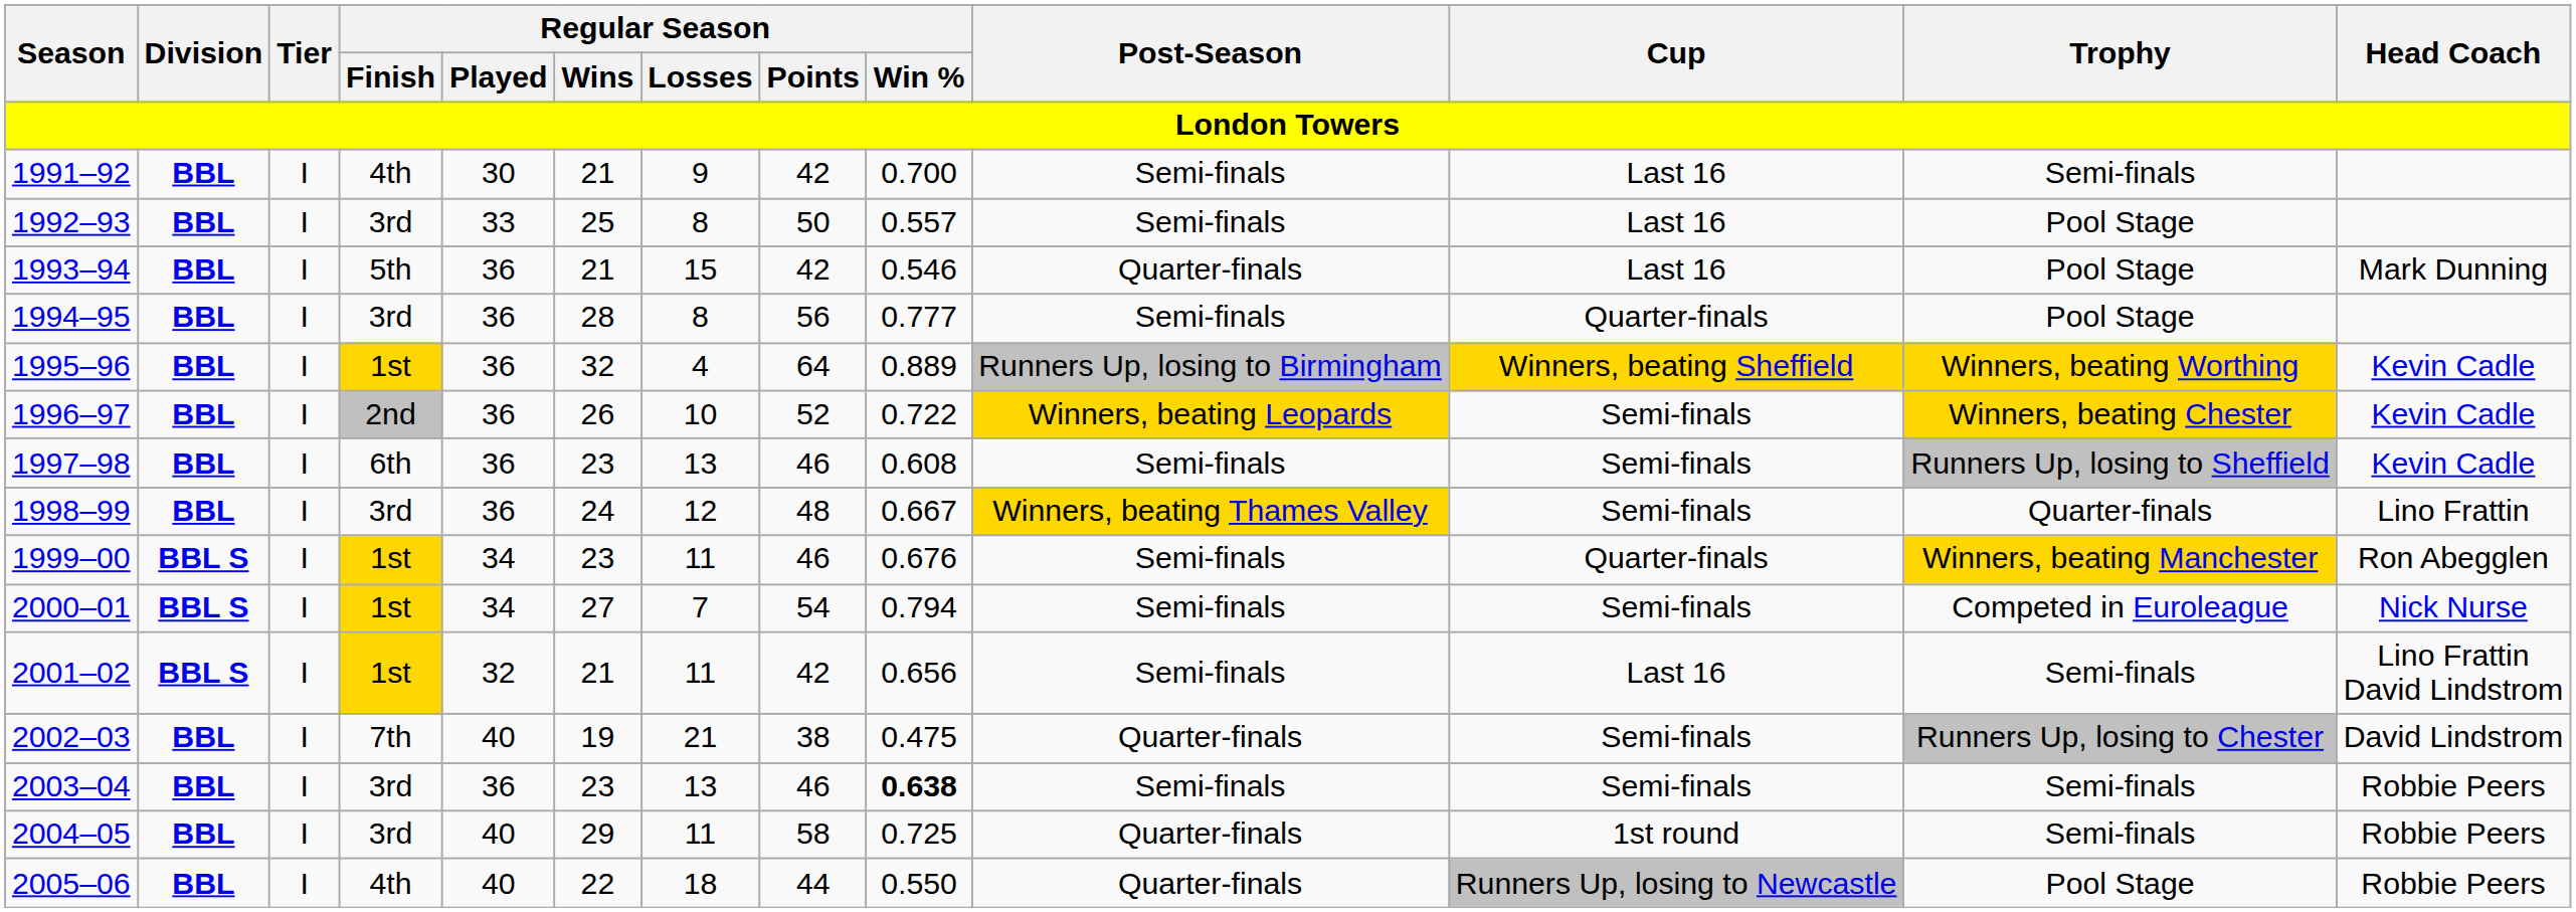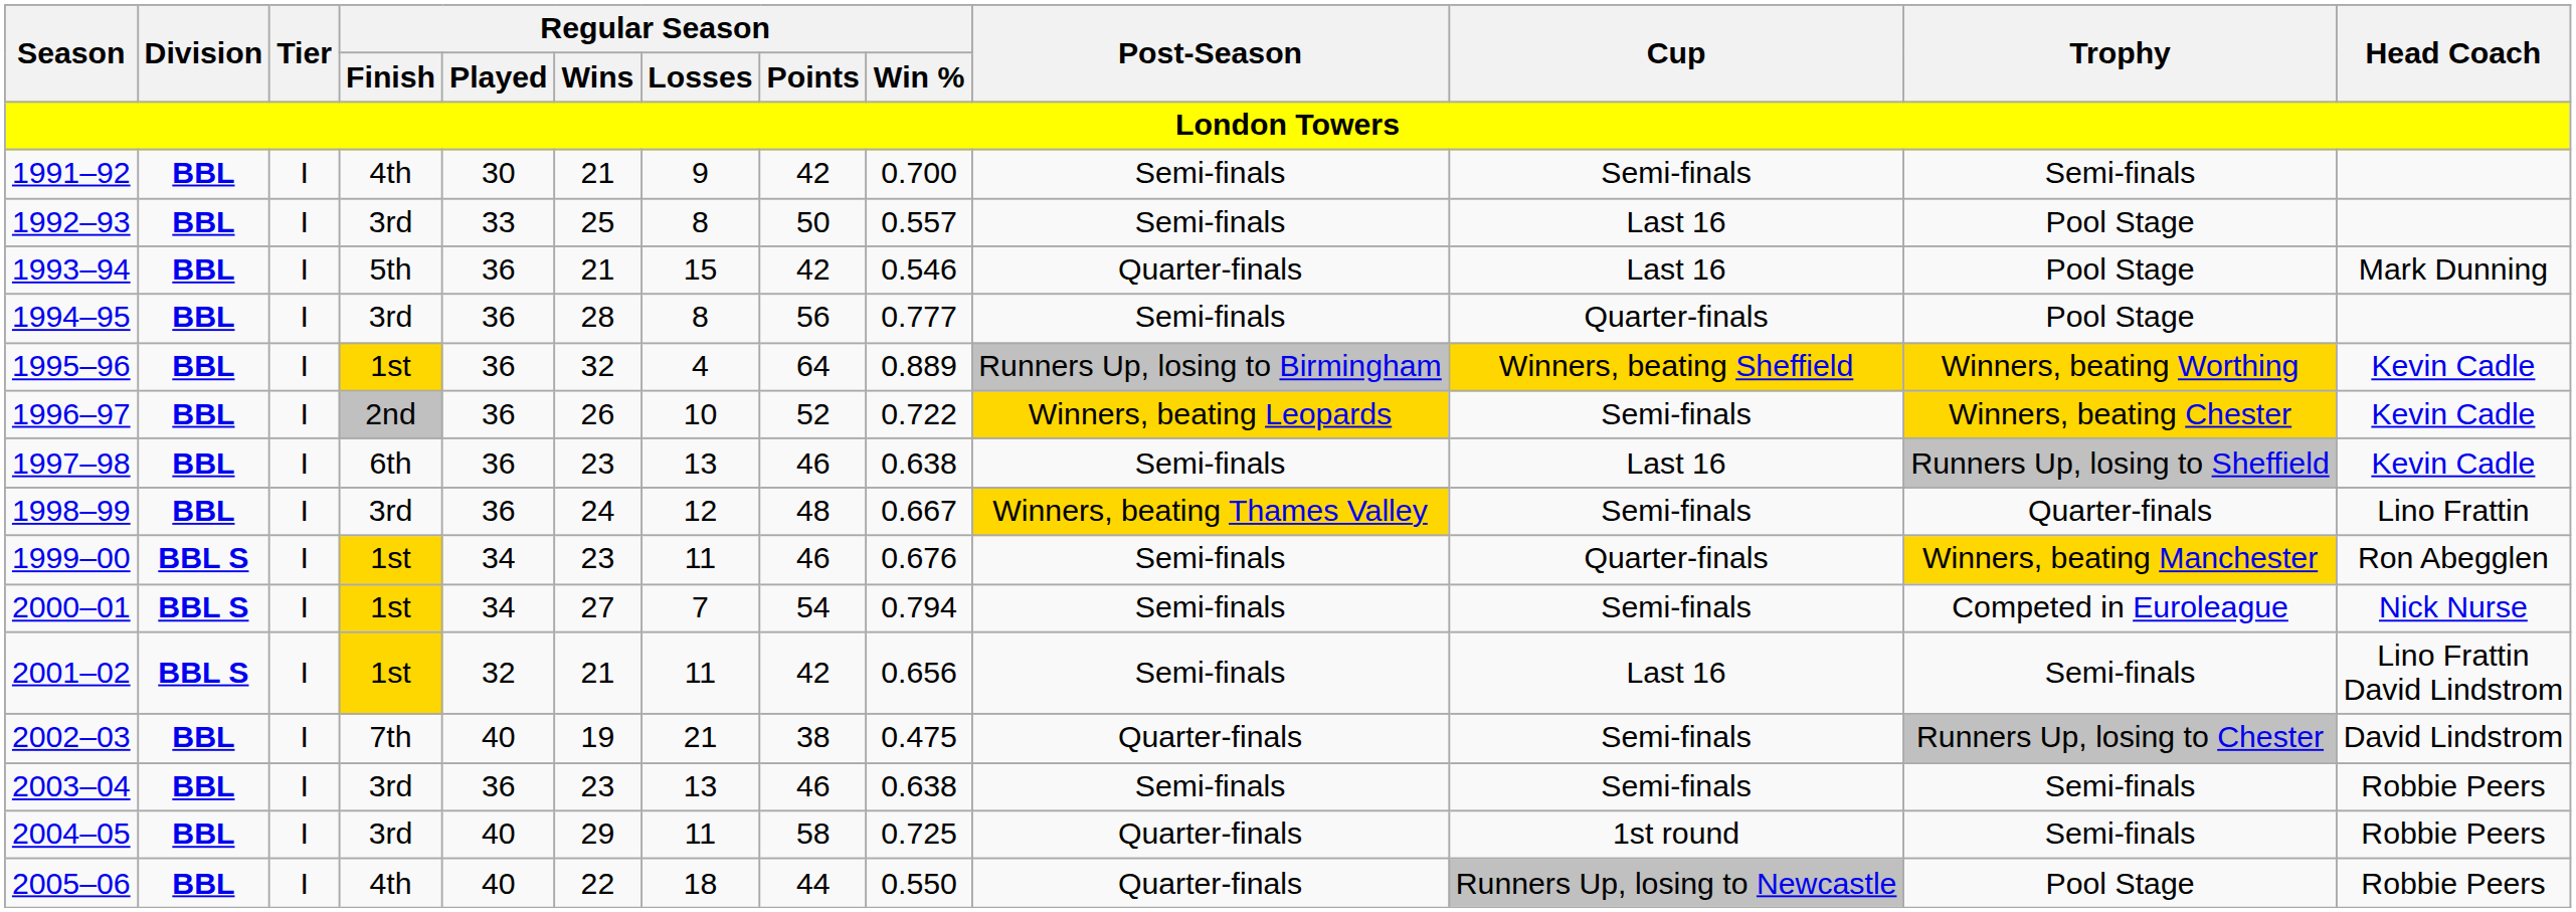 <table class="wikitable" style="font-size:100%;">
 <tr bgcolor="#efefef">
 <th rowspan="2">Season</th>
 <th rowspan="2">Division</th>
 <th rowspan="2">Tier</th>
 <th colspan="6">Regular Season</th>
 <th rowspan="2">Post-Season</th>
 <th rowspan="2">Cup</th>
 <th rowspan="2">Trophy</th>
 <th rowspan="2">Head Coach</th>
 </tr>
 <tr>
 <th>Finish</th>
 <th>Played</th>
 <th>Wins</th>
 <th>Losses</th>
 <th>Points</th>
 <th>Win %</th>
 </tr>
 <tr>
 <td colspan="13" align=center bgcolor="yellow"><span><strong>London Towers</strong></span></td>
 </tr>
 <tr>
 <td style="text-align:center;"><a href='#'>1991–92</a></td>
 <td style="text-align:center;"><strong><a href='#'>BBL</a></strong></td>
 <td style="text-align:center;">I</td>
 <td style="text-align:center;">4th</td>
 <td style="text-align:center;">30</td>
 <td style="text-align:center;">21</td>
 <td style="text-align:center;">9</td>
 <td style="text-align:center;">42</td>
 <td style="text-align:center;">0.700</td>
 <td style="text-align:center;">Semi-finals</td>
-<td style="text-align:center;">Last 16</td>
+<td style="text-align:center;">Semi-finals</td>
 <td style="text-align:center;">Semi-finals</td>
 <td style="text-align:center;"></td>
 </tr>
 <tr>
 <td style="text-align:center;"><a href='#'>1992–93</a></td>
 <td style="text-align:center;"><strong><a href='#'>BBL</a></strong></td>
 <td style="text-align:center;">I</td>
 <td style="text-align:center;">3rd</td>
 <td style="text-align:center;">33</td>
 <td style="text-align:center;">25</td>
 <td style="text-align:center;">8</td>
 <td style="text-align:center;">50</td>
 <td style="text-align:center;">0.557</td>
 <td style="text-align:center;">Semi-finals</td>
 <td style="text-align:center;">Last 16</td>
 <td style="text-align:center;">Pool Stage</td>
 <td style="text-align:center;"></td>
 </tr>
 <tr>
 <td style="text-align:center;"><a href='#'>1993–94</a></td>
 <td style="text-align:center;"><strong><a href='#'>BBL</a></strong></td>
 <td style="text-align:center;">I</td>
 <td style="text-align:center;">5th</td>
 <td style="text-align:center;">36</td>
 <td style="text-align:center;">21</td>
 <td style="text-align:center;">15</td>
 <td style="text-align:center;">42</td>
 <td style="text-align:center;">0.546</td>
 <td style="text-align:center;">Quarter-finals</td>
 <td style="text-align:center;">Last 16</td>
 <td style="text-align:center;">Pool Stage</td>
 <td style="text-align:center;">Mark Dunning</td>
 </tr>
 <tr>
 <td style="text-align:center;"><a href='#'>1994–95</a></td>
 <td style="text-align:center;"><strong><a href='#'>BBL</a></strong></td>
 <td style="text-align:center;">I</td>
 <td style="text-align:center;">3rd</td>
 <td style="text-align:center;">36</td>
 <td style="text-align:center;">28</td>
 <td style="text-align:center;">8</td>
 <td style="text-align:center;">56</td>
 <td style="text-align:center;">0.777</td>
 <td style="text-align:center;">Semi-finals</td>
 <td style="text-align:center;">Quarter-finals</td>
 <td style="text-align:center;">Pool Stage</td>
 <td style="text-align:center;"></td>
 </tr>
 <tr>
 <td style="text-align:center;"><a href='#'>1995–96</a></td>
 <td style="text-align:center;"><strong><a href='#'>BBL</a></strong></td>
 <td style="text-align:center;">I</td>
 <td style="text-align:center;"bgcolor=gold>1st</td>
 <td style="text-align:center;">36</td>
 <td style="text-align:center;">32</td>
 <td style="text-align:center;">4</td>
 <td style="text-align:center;">64</td>
 <td style="text-align:center;">0.889</td>
 <td style="text-align:center;"bgcolor=silver>Runners Up, losing to <a href='#'>Birmingham</a></td>
 <td style="text-align:center;"bgcolor=gold>Winners, beating <a href='#'>Sheffield</a></td>
 <td style="text-align:center;"bgcolor=gold>Winners, beating <a href='#'>Worthing</a></td>
 <td style="text-align:center;"><a href='#'>Kevin Cadle</a></td>
 </tr>
 <tr>
 <td style="text-align:center;"><a href='#'>1996–97</a></td>
 <td style="text-align:center;"><strong><a href='#'>BBL</a></strong></td>
 <td style="text-align:center;">I</td>
 <td style="text-align:center;"bgcolor=silver>2nd</td>
 <td style="text-align:center;">36</td>
 <td style="text-align:center;">26</td>
 <td style="text-align:center;">10</td>
 <td style="text-align:center;">52</td>
 <td style="text-align:center;">0.722</td>
 <td style="text-align:center;"bgcolor=gold>Winners, beating <a href='#'>Leopards</a></td>
 <td style="text-align:center;">Semi-finals</td>
 <td style="text-align:center;"bgcolor=gold>Winners, beating <a href='#'>Chester</a></td>
 <td style="text-align:center;"><a href='#'>Kevin Cadle</a></td>
 </tr>
 <tr>
 <td style="text-align:center;"><a href='#'>1997–98</a></td>
 <td style="text-align:center;"><strong><a href='#'>BBL</a></strong></td>
 <td style="text-align:center;">I</td>
 <td style="text-align:center;">6th</td>
 <td style="text-align:center;">36</td>
 <td style="text-align:center;">23</td>
 <td style="text-align:center;">13</td>
 <td style="text-align:center;">46</td>
-<td style="text-align:center;">0.608</td>
+<td style="text-align:center;">0.638</td>
 <td style="text-align:center;">Semi-finals</td>
-<td style="text-align:center;">Semi-finals</td>
+<td style="text-align:center;">Last 16</td>
 <td style="text-align:center;"bgcolor=silver>Runners Up, losing to <a href='#'>Sheffield</a></td>
 <td style="text-align:center;"><a href='#'>Kevin Cadle</a></td>
 </tr>
 <tr>
 <td style="text-align:center;"><a href='#'>1998–99</a></td>
 <td style="text-align:center;"><strong><a href='#'>BBL</a></strong></td>
 <td style="text-align:center;">I</td>
 <td style="text-align:center;">3rd</td>
 <td style="text-align:center;">36</td>
 <td style="text-align:center;">24</td>
 <td style="text-align:center;">12</td>
 <td style="text-align:center;">48</td>
 <td style="text-align:center;">0.667</td>
 <td style="text-align:center;"bgcolor=gold>Winners, beating <a href='#'>Thames Valley</a></td>
 <td style="text-align:center;">Semi-finals</td>
 <td style="text-align:center;">Quarter-finals</td>
 <td style="text-align:center;">Lino Frattin</td>
 </tr>
 <tr>
 <td style="text-align:center;"><a href='#'>1999–00</a></td>
 <td style="text-align:center;"><strong><a href='#'>BBL S</a></strong></td>
 <td style="text-align:center;">I</td>
 <td style="text-align:center;"bgcolor=gold>1st</td>
 <td style="text-align:center;">34</td>
 <td style="text-align:center;">23</td>
 <td style="text-align:center;">11</td>
 <td style="text-align:center;">46</td>
 <td style="text-align:center;">0.676</td>
 <td style="text-align:center;">Semi-finals</td>
 <td style="text-align:center;">Quarter-finals</td>
 <td style="text-align:center;"bgcolor=gold>Winners, beating <a href='#'>Manchester</a></td>
 <td style="text-align:center;">Ron Abegglen</td>
 </tr>
 <tr>
 <td style="text-align:center;"><a href='#'>2000–01</a></td>
 <td style="text-align:center;"><strong><a href='#'>BBL S</a></strong></td>
 <td style="text-align:center;">I</td>
 <td style="text-align:center;"bgcolor=gold>1st</td>
 <td style="text-align:center;">34</td>
 <td style="text-align:center;">27</td>
 <td style="text-align:center;">7</td>
 <td style="text-align:center;">54</td>
 <td style="text-align:center;">0.794</td>
 <td style="text-align:center;">Semi-finals</td>
 <td style="text-align:center;">Semi-finals</td>
 <td style="text-align:center;">Competed in <a href='#'>Euroleague</a></td>
 <td style="text-align:center;"><a href='#'>Nick Nurse</a></td>
 </tr>
 <tr>
 <td style="text-align:center;"><a href='#'>2001–02</a></td>
 <td style="text-align:center;"><strong><a href='#'>BBL S</a></strong></td>
 <td style="text-align:center;">I</td>
 <td style="text-align:center;"bgcolor=gold>1st</td>
 <td style="text-align:center;">32</td>
 <td style="text-align:center;">21</td>
 <td style="text-align:center;">11</td>
 <td style="text-align:center;">42</td>
 <td style="text-align:center;">0.656</td>
 <td style="text-align:center;">Semi-finals</td>
 <td style="text-align:center;">Last 16</td>
 <td style="text-align:center;">Semi-finals</td>
 <td style="text-align:center;">Lino Frattin <br> David Lindstrom</td>
 </tr>
 <tr>
 <td style="text-align:center;"><a href='#'>2002–03</a></td>
 <td style="text-align:center;"><strong><a href='#'>BBL</a></strong></td>
 <td style="text-align:center;">I</td>
 <td style="text-align:center;">7th</td>
 <td style="text-align:center;">40</td>
 <td style="text-align:center;">19</td>
 <td style="text-align:center;">21</td>
 <td style="text-align:center;">38</td>
 <td style="text-align:center;">0.475</td>
 <td style="text-align:center;">Quarter-finals</td>
 <td style="text-align:center;">Semi-finals</td>
 <td style="text-align:center;"bgcolor=silver>Runners Up, losing to <a href='#'>Chester</a></td>
 <td style="text-align:center;">David Lindstrom</td>
 </tr>
 <tr>
 <td style="text-align:center;"><a href='#'>2003–04</a></td>
 <td style="text-align:center;"><strong><a href='#'>BBL</a></strong></td>
 <td style="text-align:center;">I</td>
 <td style="text-align:center;">3rd</td>
 <td style="text-align:center;">36</td>
 <td style="text-align:center;">23</td>
 <td style="text-align:center;">13</td>
 <td style="text-align:center;">46</td>
-<td style="text-align:center;"><strong>0.638</strong></td>
+<td style="text-align:center;">0.638</td>
 <td style="text-align:center;">Semi-finals</td>
 <td style="text-align:center;">Semi-finals</td>
 <td style="text-align:center;">Semi-finals</td>
 <td style="text-align:center;">Robbie Peers</td>
 </tr>
 <tr>
 <td style="text-align:center;"><a href='#'>2004–05</a></td>
 <td style="text-align:center;"><strong><a href='#'>BBL</a></strong></td>
 <td style="text-align:center;">I</td>
 <td style="text-align:center;">3rd</td>
 <td style="text-align:center;">40</td>
 <td style="text-align:center;">29</td>
 <td style="text-align:center;">11</td>
 <td style="text-align:center;">58</td>
 <td style="text-align:center;">0.725</td>
 <td style="text-align:center;">Quarter-finals</td>
 <td style="text-align:center;">1st round</td>
 <td style="text-align:center;">Semi-finals</td>
 <td style="text-align:center;">Robbie Peers</td>
 </tr>
 <tr>
 <td style="text-align:center;"><a href='#'>2005–06</a></td>
 <td style="text-align:center;"><strong><a href='#'>BBL</a></strong></td>
 <td style="text-align:center;">I</td>
 <td style="text-align:center;">4th</td>
 <td style="text-align:center;">40</td>
 <td style="text-align:center;">22</td>
 <td style="text-align:center;">18</td>
 <td style="text-align:center;">44</td>
 <td style="text-align:center;">0.550</td>
 <td style="text-align:center;">Quarter-finals</td>
 <td style="text-align:center;"bgcolor=silver>Runners Up, losing to <a href='#'>Newcastle</a></td>
 <td style="text-align:center;">Pool Stage</td>
 <td style="text-align:center;">Robbie Peers</td>
 </tr>
 </table>
